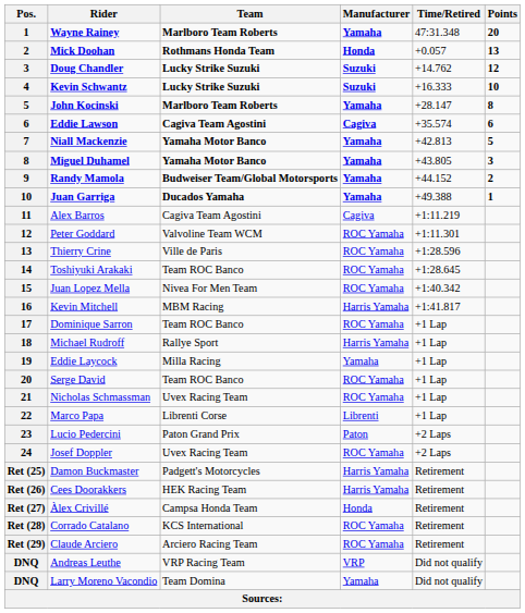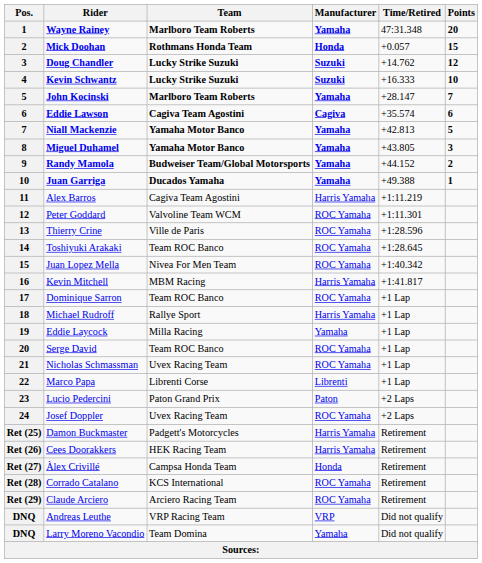 <table class="wikitable" style="font-size: 95%;">
 <tr>
 <th>Pos.</th>
 <th>Rider</th>
 <th>Team</th>
 <th>Manufacturer</th>
 <th>Time/Retired</th>
 <th>Points</th>
 </tr>
 <tr>
 <th>1</th>
 <td> <strong><a href='#'>Wayne Rainey</a></strong></td>
 <td><strong>Marlboro Team Roberts</strong></td>
 <td><strong><a href='#'>Yamaha</a></strong></td>
 <td>47:31.348</td>
 <td><strong>20</strong></td>
 </tr>
 <tr>
 <th>2</th>
 <td> <strong><a href='#'>Mick Doohan</a></strong></td>
 <td><strong>Rothmans Honda Team</strong></td>
 <td><strong><a href='#'>Honda</a></strong></td>
 <td>+0.057</td>
-<td><strong>13</strong></td>
+<td><strong>15</strong></td>
 </tr>
 <tr>
 <th>3</th>
 <td> <strong><a href='#'>Doug Chandler</a></strong></td>
 <td><strong>Lucky Strike Suzuki</strong></td>
 <td><strong><a href='#'>Suzuki</a></strong></td>
 <td>+14.762</td>
 <td><strong>12</strong></td>
 </tr>
 <tr>
 <th>4</th>
 <td> <strong><a href='#'>Kevin Schwantz</a></strong></td>
 <td><strong>Lucky Strike Suzuki</strong></td>
 <td><strong><a href='#'>Suzuki</a></strong></td>
 <td>+16.333</td>
 <td><strong>10</strong></td>
 </tr>
 <tr>
 <th>5</th>
 <td> <strong><a href='#'>John Kocinski</a></strong></td>
 <td><strong>Marlboro Team Roberts</strong></td>
 <td><strong><a href='#'>Yamaha</a></strong></td>
 <td>+28.147</td>
-<td><strong>8</strong></td>
+<td><strong>7</strong></td>
 </tr>
 <tr>
 <th>6</th>
 <td> <strong><a href='#'>Eddie Lawson</a></strong></td>
 <td><strong>Cagiva Team Agostini</strong></td>
 <td><strong><a href='#'>Cagiva</a></strong></td>
 <td>+35.574</td>
 <td><strong>6</strong></td>
 </tr>
 <tr>
 <th>7</th>
 <td> <strong><a href='#'>Niall Mackenzie</a></strong></td>
 <td><strong>Yamaha Motor Banco</strong></td>
 <td><strong><a href='#'>Yamaha</a></strong></td>
 <td>+42.813</td>
 <td><strong>5</strong></td>
 </tr>
 <tr>
 <th>8</th>
 <td> <strong><a href='#'>Miguel Duhamel</a></strong></td>
 <td><strong>Yamaha Motor Banco</strong></td>
 <td><strong><a href='#'>Yamaha</a></strong></td>
 <td>+43.805</td>
 <td><strong>3</strong></td>
 </tr>
 <tr>
 <th>9</th>
 <td> <strong><a href='#'>Randy Mamola</a></strong></td>
 <td><strong>Budweiser Team/Global Motorsports</strong></td>
 <td><strong><a href='#'>Yamaha</a></strong></td>
 <td>+44.152</td>
 <td><strong>2</strong></td>
 </tr>
 <tr>
 <th>10</th>
 <td> <strong><a href='#'>Juan Garriga</a></strong></td>
 <td><strong>Ducados Yamaha</strong></td>
 <td><strong><a href='#'>Yamaha</a></strong></td>
 <td>+49.388</td>
 <td><strong>1</strong></td>
 </tr>
 <tr>
 <th>11</th>
 <td> <a href='#'>Alex Barros</a></td>
 <td>Cagiva Team Agostini</td>
-<td><a href='#'>Cagiva</a></td>
+<td><a href='#'>Harris Yamaha</a></td>
 <td>+1:11.219</td>
 <td></td>
 </tr>
 <tr>
 <th>12</th>
 <td> <a href='#'>Peter Goddard</a></td>
 <td>Valvoline Team WCM</td>
 <td><a href='#'>ROC Yamaha</a></td>
 <td>+1:11.301</td>
 <td></td>
 </tr>
 <tr>
 <th>13</th>
 <td> <a href='#'>Thierry Crine</a></td>
 <td>Ville de Paris</td>
 <td><a href='#'>ROC Yamaha</a></td>
 <td>+1:28.596</td>
 <td></td>
 </tr>
 <tr>
 <th>14</th>
 <td> <a href='#'>Toshiyuki Arakaki</a></td>
 <td>Team ROC Banco</td>
 <td><a href='#'>ROC Yamaha</a></td>
 <td>+1:28.645</td>
 <td></td>
 </tr>
 <tr>
 <th>15</th>
 <td> <a href='#'>Juan Lopez Mella</a></td>
 <td>Nivea For Men Team</td>
 <td><a href='#'>ROC Yamaha</a></td>
 <td>+1:40.342</td>
 <td></td>
 </tr>
 <tr>
 <th>16</th>
 <td> <a href='#'>Kevin Mitchell</a></td>
 <td>MBM Racing</td>
 <td><a href='#'>Harris Yamaha</a></td>
 <td>+1:41.817</td>
 <td></td>
 </tr>
 <tr>
 <th>17</th>
 <td> <a href='#'>Dominique Sarron</a></td>
 <td>Team ROC Banco</td>
 <td><a href='#'>ROC Yamaha</a></td>
 <td>+1 Lap</td>
 <td></td>
 </tr>
 <tr>
 <th>18</th>
 <td> <a href='#'>Michael Rudroff</a></td>
 <td>Rallye Sport</td>
 <td><a href='#'>Harris Yamaha</a></td>
 <td>+1 Lap</td>
 <td></td>
 </tr>
 <tr>
 <th>19</th>
 <td> <a href='#'>Eddie Laycock</a></td>
 <td>Milla Racing</td>
 <td><a href='#'>Yamaha</a></td>
 <td>+1 Lap</td>
 <td></td>
 </tr>
 <tr>
 <th>20</th>
 <td> <a href='#'>Serge David</a></td>
 <td>Team ROC Banco</td>
 <td><a href='#'>ROC Yamaha</a></td>
 <td>+1 Lap</td>
 <td></td>
 </tr>
 <tr>
 <th>21</th>
 <td> <a href='#'>Nicholas Schmassman</a></td>
 <td>Uvex Racing Team</td>
 <td><a href='#'>ROC Yamaha</a></td>
 <td>+1 Lap</td>
 <td></td>
 </tr>
 <tr>
 <th>22</th>
 <td> <a href='#'>Marco Papa</a></td>
 <td>Librenti Corse</td>
 <td><a href='#'>Librenti</a></td>
 <td>+1 Lap</td>
 <td></td>
 </tr>
 <tr>
 <th>23</th>
 <td> <a href='#'>Lucio Pedercini</a></td>
 <td>Paton Grand Prix</td>
 <td><a href='#'>Paton</a></td>
 <td>+2 Laps</td>
 <td></td>
 </tr>
 <tr>
 <th>24</th>
 <td> <a href='#'>Josef Doppler</a></td>
 <td>Uvex Racing Team</td>
 <td><a href='#'>ROC Yamaha</a></td>
 <td>+2 Laps</td>
 <td></td>
 </tr>
 <tr>
 <th>Ret (25)</th>
 <td> <a href='#'>Damon Buckmaster</a></td>
 <td>Padgett's Motorcycles</td>
 <td><a href='#'>Harris Yamaha</a></td>
 <td>Retirement</td>
 <td></td>
 </tr>
 <tr>
 <th>Ret (26)</th>
 <td> <a href='#'>Cees Doorakkers</a></td>
 <td>HEK Racing Team</td>
 <td><a href='#'>Harris Yamaha</a></td>
 <td>Retirement</td>
 <td></td>
 </tr>
 <tr>
 <th>Ret (27)</th>
 <td> <a href='#'>Àlex Crivillé</a></td>
 <td>Campsa Honda Team</td>
 <td><a href='#'>Honda</a></td>
 <td>Retirement</td>
 <td></td>
 </tr>
 <tr>
 <th>Ret (28)</th>
 <td> <a href='#'>Corrado Catalano</a></td>
 <td>KCS International</td>
 <td><a href='#'>ROC Yamaha</a></td>
 <td>Retirement</td>
 <td></td>
 </tr>
 <tr>
 <th>Ret (29)</th>
 <td> <a href='#'>Claude Arciero</a></td>
 <td>Arciero Racing Team</td>
 <td><a href='#'>ROC Yamaha</a></td>
 <td>Retirement</td>
 <td></td>
 </tr>
 <tr>
 <th>DNQ</th>
 <td> <a href='#'>Andreas Leuthe</a></td>
 <td>VRP Racing Team</td>
 <td><a href='#'>VRP</a></td>
 <td>Did not qualify</td>
 <td></td>
 </tr>
 <tr>
 <th>DNQ</th>
 <td> <a href='#'>Larry Moreno Vacondio</a></td>
 <td>Team Domina</td>
 <td><a href='#'>Yamaha</a></td>
 <td>Did not qualify</td>
 <td></td>
 </tr>
 <tr>
 <th colspan=8>Sources:</th>
 </tr>
 </table>
